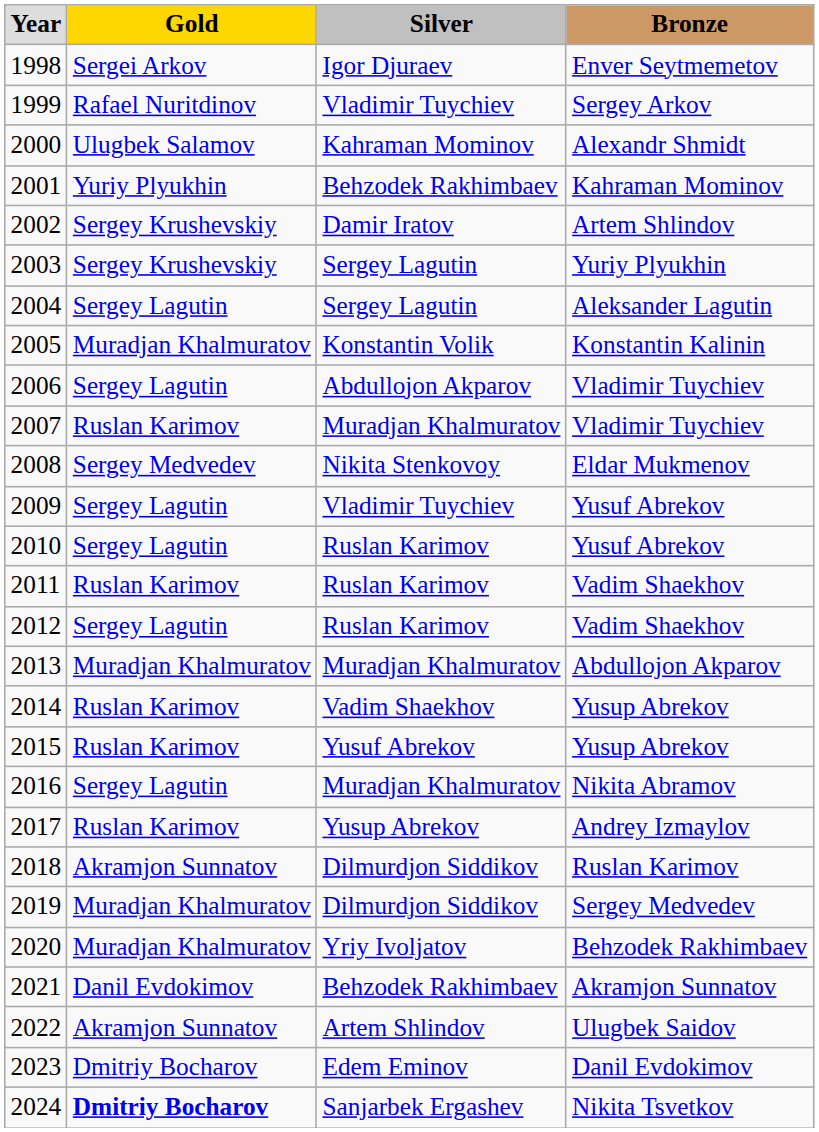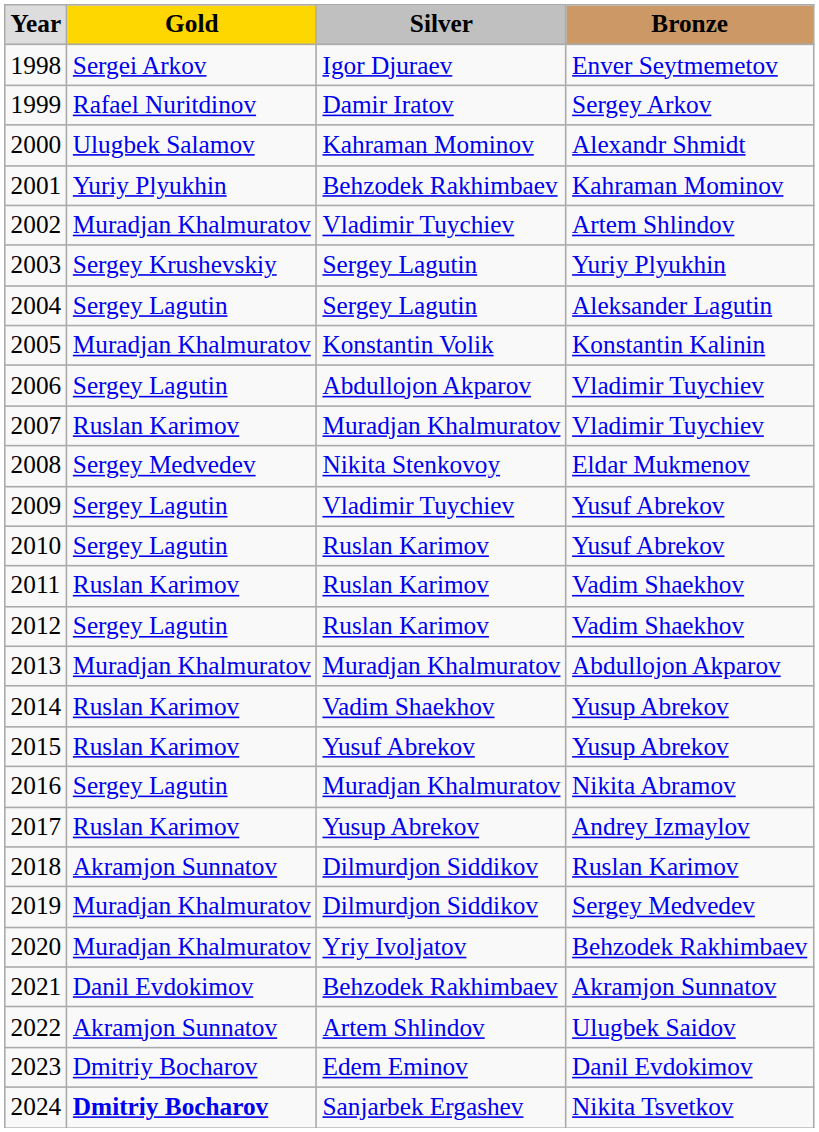 <table class="wikitable" style="text-align:left;">
 <tr>
 <td style="background:#DDDDDD; font-weight:bold; text-align:center;">Year</td>
 <td style="background:gold; font-weight:bold; text-align:center;">Gold</td>
 <td style="background:silver; font-weight:bold; text-align:center;">Silver</td>
 <td style="background:#cc9966; font-weight:bold; text-align:center;">Bronze</td>
 </tr>
 <tr>
 <td>1998</td>
 <td><a href='#'>Sergei Arkov</a></td>
 <td><a href='#'>Igor Djuraev</a></td>
 <td><a href='#'>Enver Seytmemetov</a></td>
 </tr>
 <tr>
 <td>1999</td>
 <td><a href='#'>Rafael Nuritdinov</a></td>
-<td><a href='#'>Vladimir Tuychiev</a></td>
+<td><a href='#'>Damir Iratov</a></td>
 <td><a href='#'>Sergey Arkov</a></td>
 </tr>
 <tr>
 <td>2000</td>
 <td><a href='#'>Ulugbek Salamov</a></td>
 <td><a href='#'>Kahraman Mominov</a></td>
 <td><a href='#'>Alexandr Shmidt</a></td>
 </tr>
 <tr>
 <td>2001</td>
 <td><a href='#'>Yuriy Plyukhin</a></td>
 <td><a href='#'>Behzodek Rakhimbaev</a></td>
 <td><a href='#'>Kahraman Mominov</a></td>
 </tr>
 <tr>
 <td>2002</td>
-<td><a href='#'>Sergey Krushevskiy</a></td>
-<td><a href='#'>Damir Iratov</a></td>
+<td><a href='#'>Muradjan Khalmuratov</a></td>
+<td><a href='#'>Vladimir Tuychiev</a></td>
 <td><a href='#'>Artem Shlindov</a></td>
 </tr>
 <tr>
 <td>2003</td>
 <td><a href='#'>Sergey Krushevskiy</a></td>
 <td><a href='#'>Sergey Lagutin</a></td>
 <td><a href='#'>Yuriy Plyukhin</a></td>
 </tr>
 <tr>
 <td>2004</td>
 <td><a href='#'>Sergey Lagutin</a></td>
 <td><a href='#'>Sergey Lagutin</a></td>
 <td><a href='#'>Aleksander Lagutin</a></td>
 </tr>
 <tr>
 <td>2005</td>
 <td><a href='#'>Muradjan Khalmuratov</a></td>
 <td><a href='#'>Konstantin Volik</a></td>
 <td><a href='#'>Konstantin Kalinin</a></td>
 </tr>
 <tr>
 <td>2006</td>
 <td><a href='#'>Sergey Lagutin</a></td>
 <td><a href='#'>Abdullojon Akparov</a></td>
 <td><a href='#'>Vladimir Tuychiev</a></td>
 </tr>
 <tr>
 <td>2007</td>
 <td><a href='#'>Ruslan Karimov</a></td>
 <td><a href='#'>Muradjan Khalmuratov</a></td>
 <td><a href='#'>Vladimir Tuychiev</a></td>
 </tr>
 <tr>
 <td>2008</td>
 <td><a href='#'>Sergey Medvedev</a></td>
 <td><a href='#'>Nikita Stenkovoy</a></td>
 <td><a href='#'>Eldar Mukmenov</a></td>
 </tr>
 <tr>
 <td>2009</td>
 <td><a href='#'>Sergey Lagutin</a></td>
 <td><a href='#'>Vladimir Tuychiev</a></td>
 <td><a href='#'>Yusuf Abrekov</a></td>
 </tr>
 <tr>
 <td>2010</td>
 <td><a href='#'>Sergey Lagutin</a></td>
 <td><a href='#'>Ruslan Karimov</a></td>
 <td><a href='#'>Yusuf Abrekov</a></td>
 </tr>
 <tr>
 <td>2011</td>
 <td><a href='#'>Ruslan Karimov</a></td>
 <td><a href='#'>Ruslan Karimov</a></td>
 <td><a href='#'>Vadim Shaekhov</a></td>
 </tr>
 <tr>
 <td>2012</td>
 <td><a href='#'>Sergey Lagutin</a></td>
 <td><a href='#'>Ruslan Karimov</a></td>
 <td><a href='#'>Vadim Shaekhov</a></td>
 </tr>
 <tr>
 <td>2013</td>
 <td><a href='#'>Muradjan Khalmuratov</a></td>
 <td><a href='#'>Muradjan Khalmuratov</a></td>
 <td><a href='#'>Abdullojon Akparov</a></td>
 </tr>
 <tr>
 <td>2014</td>
 <td><a href='#'>Ruslan Karimov</a></td>
 <td><a href='#'>Vadim Shaekhov</a></td>
 <td><a href='#'>Yusup Abrekov</a></td>
 </tr>
 <tr>
 <td>2015</td>
 <td><a href='#'>Ruslan Karimov</a></td>
 <td><a href='#'>Yusuf Abrekov</a></td>
 <td><a href='#'>Yusup Abrekov</a></td>
 </tr>
 <tr>
 <td>2016</td>
 <td><a href='#'>Sergey Lagutin</a></td>
 <td><a href='#'>Muradjan Khalmuratov</a></td>
 <td><a href='#'>Nikita Abramov</a></td>
 </tr>
 <tr>
 <td>2017</td>
 <td><a href='#'>Ruslan Karimov</a></td>
 <td><a href='#'>Yusup Abrekov</a></td>
 <td><a href='#'>Andrey Izmaylov</a></td>
 </tr>
 <tr>
 <td>2018</td>
 <td><a href='#'>Akramjon Sunnatov</a></td>
 <td><a href='#'>Dilmurdjon Siddikov</a></td>
 <td><a href='#'>Ruslan Karimov</a></td>
 </tr>
 <tr>
 <td>2019</td>
 <td><a href='#'>Muradjan Khalmuratov</a></td>
 <td><a href='#'>Dilmurdjon Siddikov</a></td>
 <td><a href='#'>Sergey Medvedev</a></td>
 </tr>
 <tr>
 <td>2020</td>
 <td><a href='#'>Muradjan Khalmuratov</a></td>
 <td><a href='#'>Yriy Ivoljatov</a></td>
 <td><a href='#'>Behzodek Rakhimbaev</a></td>
 </tr>
 <tr>
 <td>2021</td>
 <td><a href='#'>Danil Evdokimov</a></td>
 <td><a href='#'>Behzodek Rakhimbaev</a></td>
 <td><a href='#'>Akramjon Sunnatov</a></td>
 </tr>
 <tr>
 <td>2022</td>
 <td><a href='#'>Akramjon Sunnatov</a></td>
 <td><a href='#'>Artem Shlindov</a></td>
 <td><a href='#'>Ulugbek Saidov</a></td>
 </tr>
 <tr>
 <td>2023</td>
 <td><a href='#'>Dmitriy Bocharov</a></td>
 <td><a href='#'>Edem Eminov</a></td>
 <td><a href='#'>Danil Evdokimov</a></td>
 </tr>
 <tr>
 <td>2024</td>
 <td><strong><a href='#'>Dmitriy Bocharov</a></strong></td>
 <td><a href='#'>Sanjarbek Ergashev</a></td>
 <td><a href='#'>Nikita Tsvetkov</a></td>
 </tr>
 </table>
